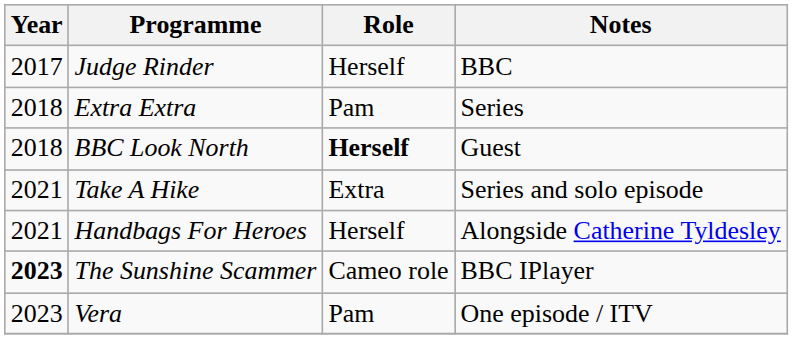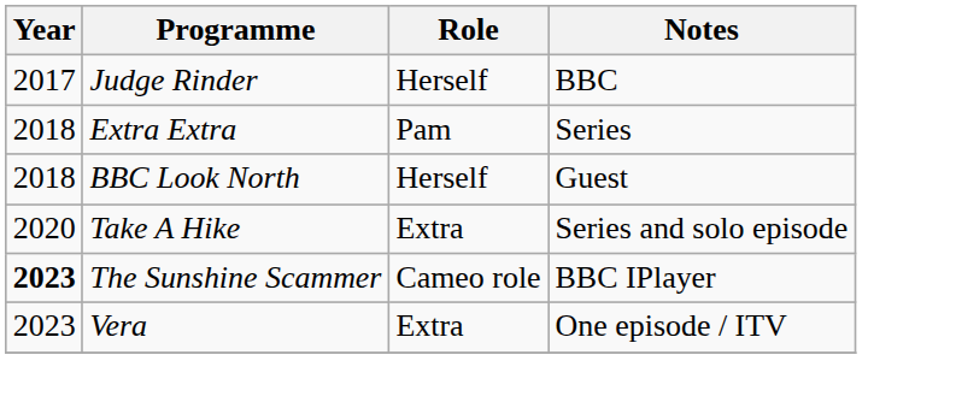 <table class="wikitable">
 <tr>
 <th>Year</th>
 <th>Programme</th>
 <th>Role</th>
 <th>Notes</th>
 </tr>
 <tr>
 <td>2017</td>
 <td><em>Judge Rinder</em></td>
 <td>Herself</td>
 <td>BBC</td>
 </tr>
 <tr>
 <td>2018</td>
 <td><em>Extra Extra</em></td>
 <td>Pam</td>
 <td>Series</td>
 </tr>
 <tr>
 <td>2018</td>
 <td><em>BBC Look North</em></td>
-<td><strong>Herself</strong></td>
+<td>Herself</td>
 <td>Guest</td>
 </tr>
 <tr>
-<td>2021</td>
+<td>2020</td>
 <td><em>Take A Hike</em></td>
 <td>Extra</td>
 <td>Series and solo episode</td>
-</tr>
-<tr>
-<td>2021</td>
-<td><em>Handbags For Heroes </em></td>
-<td>Herself</td>
-<td>Alongside <a href='#'>Catherine Tyldesley</a></td>
 </tr>
 <tr>
 <td><strong>2023</strong></td>
 <td><em>The Sunshine Scammer</em></td>
 <td>Cameo role</td>
 <td>BBC IPlayer</td>
 </tr>
 <tr>
 <td>2023</td>
 <td><em>Vera</em></td>
-<td>Pam</td>
+<td>Extra</td>
 <td>One episode / ITV</td>
 </tr>
 <tr>
 </tr>
 </table>
